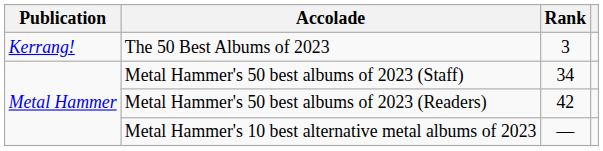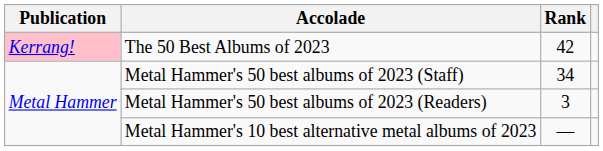 <table class="wikitable sortable">
 <tr>
 <th>Publication</th>
 <th>Accolade</th>
 <th>Rank</th>
 <th class="unsortable"></th>
 </tr>
 <tr>
-<td><em><a href='#'>Kerrang!</a></em></td>
+<td style="background: pink;"><em><a href='#'>Kerrang!</a></em></td>
 <td>The 50 Best Albums of 2023</td>
-<td style="text-align: center;">3</td>
+<td style="text-align: center;">42</td>
 <td style="text-align: center;"></td>
 </tr>
 <tr>
 <td rowspan="3"><em><a href='#'>Metal Hammer</a></em></td>
 <td>Metal Hammer's 50 best albums of 2023 (Staff)</td>
 <td style="text-align: center;">34</td>
 <td style="text-align: center;"></td>
 </tr>
 <tr>
 <td>Metal Hammer's 50 best albums of 2023 (Readers)</td>
-<td style="text-align: center;">42</td>
+<td style="text-align: center;">3</td>
 <td style="text-align: center;"></td>
 </tr>
 <tr>
 <td>Metal Hammer's 10 best alternative metal albums of 2023</td>
 <td style="text-align: center;">—</td>
 <td style="text-align: center;"></td>
 </tr>
 </table>
